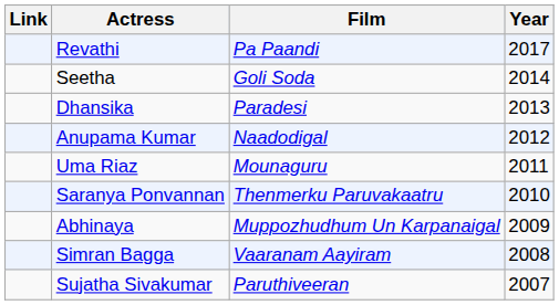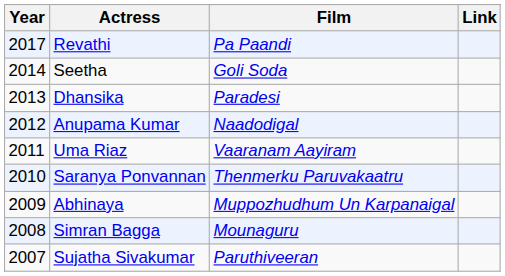 <table class="wikitable">
 <tr style="background:#d1e4fd;">
-<th>Link</th>
+<th>Year</th>
 <th>Actress</th>
 <th>Film</th>
-<th>Year</th>
+<th>Link</th>
 </tr>
 <tr style="background:#edf3fe;">
-<td></td>
+<td>2017</td>
 <td><a href='#'>Revathi</a></td>
 <td><em><a href='#'>Pa Paandi</a></em></td>
-<td>2017</td>
+<td></td>
 </tr>
 <tr>
-<td></td>
+<td>2014</td>
 <td>Seetha</td>
 <td><em><a href='#'>Goli Soda</a></em></td>
-<td>2014</td>
+<td></td>
 </tr>
 <tr>
-<td></td>
+<td>2013</td>
 <td><a href='#'>Dhansika</a></td>
 <td><em><a href='#'>Paradesi</a></em></td>
-<td>2013</td>
+<td></td>
 </tr>
 <tr style="background:#edf3fe;">
-<td></td>
+<td>2012</td>
 <td><a href='#'>Anupama Kumar</a></td>
 <td><em><a href='#'>Naadodigal</a></em></td>
-<td>2012</td>
+<td></td>
 </tr>
 <tr>
+<td>2011</td>
+<td><a href='#'>Uma Riaz</a></td>
+<td><em><a href='#'>Vaaranam Aayiram</a></em></td>
 <td></td>
-<td><a href='#'>Uma Riaz</a></td>
-<td><em><a href='#'>Mounaguru</a></em></td>
-<td>2011</td>
 </tr>
 <tr style="background:#edf3fe;">
-<td></td>
+<td>2010</td>
 <td><a href='#'>Saranya Ponvannan</a></td>
 <td><em><a href='#'>Thenmerku Paruvakaatru</a></em></td>
-<td>2010</td>
+<td></td>
 </tr>
 <tr>
-<td></td>
+<td>2009</td>
 <td><a href='#'>Abhinaya</a></td>
 <td><em><a href='#'>Muppozhudhum Un Karpanaigal</a></em></td>
-<td>2009</td>
+<td></td>
 </tr>
 <tr style="background:#edf3fe;">
+<td>2008</td>
+<td><a href='#'>Simran Bagga</a></td>
+<td><em><a href='#'>Mounaguru</a></em></td>
 <td></td>
-<td><a href='#'>Simran Bagga</a></td>
-<td><em><a href='#'>Vaaranam Aayiram</a></em></td>
-<td>2008</td>
 </tr>
 <tr>
-<td></td>
+<td>2007</td>
 <td><a href='#'>Sujatha Sivakumar</a></td>
 <td><em><a href='#'>Paruthiveeran</a></em></td>
-<td>2007</td>
+<td></td>
 </tr>
 </table>
